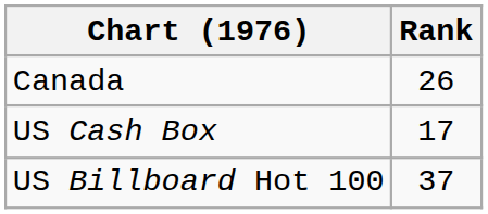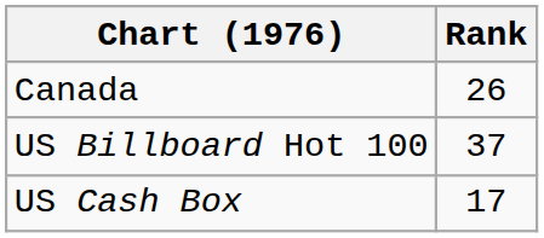 <table class="wikitable sortable">
 <tr>
 <th align="left">Chart (1976)</th>
 <th style="text-align:center;">Rank</th>
 </tr>
 <tr>
 <td>Canada</td>
 <td style="text-align:center;">26</td>
 </tr>
 <tr>
+<td>US <em>Billboard</em> Hot 100</td>
+<td style="text-align:center;">37</td>
+</tr>
+<tr>
 <td>US <em>Cash Box</em></td>
 <td style="text-align:center;">17</td>
 </tr>
-<tr>
-<td>US <em>Billboard</em> Hot 100</td>
-<td style="text-align:center;">37</td>
-</tr>
 </table>
